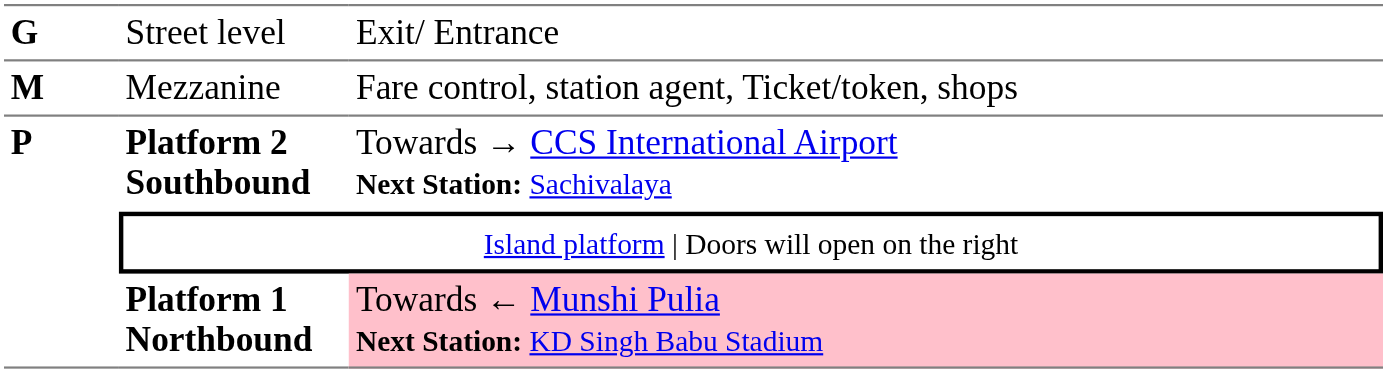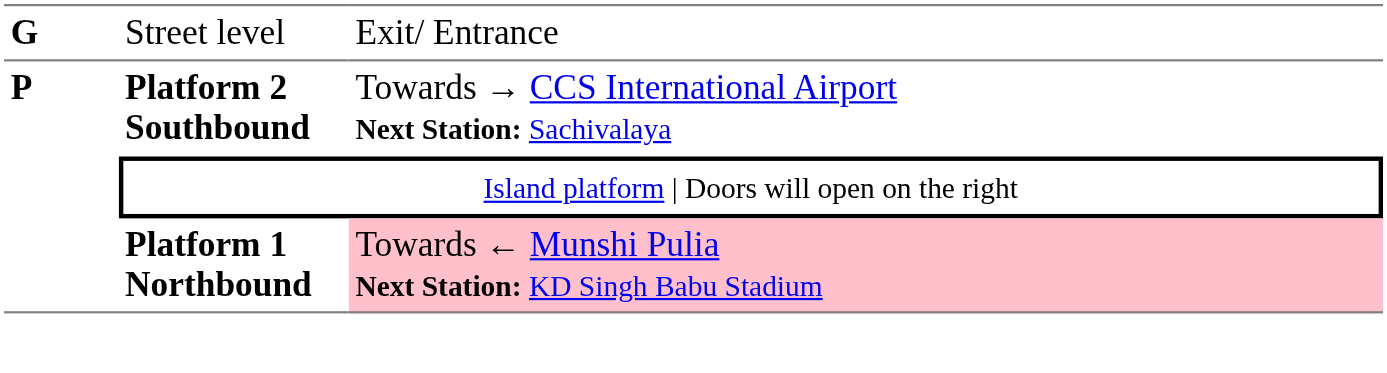 <table table border=0 cellspacing=0 cellpadding=3>
 <tr>
 <td style="border-top:solid 1px gray;border-bottom:solid 1px gray;" width=50 valign=top><strong>G</strong></td>
 <td style="border-top:solid 1px gray;border-bottom:solid 1px gray;" width=100 valign=top>Street level</td>
 <td style="border-top:solid 1px gray;border-bottom:solid 1px gray;" width=510 valign=top>Exit/ Entrance</td>
-</tr>
-<tr>
-<td style="border-bottom:solid 1px gray;"><strong>M</strong></td>
-<td style="border-bottom:solid 1px gray;">Mezzanine</td>
-<td style="border-bottom:solid 1px gray;">Fare control, station agent, Ticket/token, shops</td>
 </tr>
 <tr>
 <td style="border-bottom:solid 1px gray;" width=50 rowspan=3 valign=top><strong>P</strong></td>
 <td style="border-bottom:solid 1px white;" width=100><span><strong>Platform 2</strong><br><strong>Southbound</strong></span></td>
 <td style="border-bottom:solid 1px white;" width=510>Towards → <a href='#'>CCS International Airport</a><br><small><strong>Next Station:</strong> <a href='#'>Sachivalaya</a></small></td>
 </tr>
 <tr>
 <td style="border-top:solid 2px black;border-right:solid 2px black;border-left:solid 2px black;border-bottom:solid 2px black;text-align:center;" colspan=2><small><a href='#'>Island platform</a> | Doors will open on the right </small></td>
 </tr>
 <tr>
 <td style="border-bottom:solid 1px gray;" width=100><span><strong>Platform 1</strong><br><strong>Northbound</strong></span></td>
 <td style="background: pink; border-bottom:solid 1px gray;" width="510">Towards ← <a href='#'>Munshi Pulia</a><br><small><strong>Next Station:</strong> <a href='#'>KD Singh Babu Stadium</a></small></td>
 </tr>
 </table>
